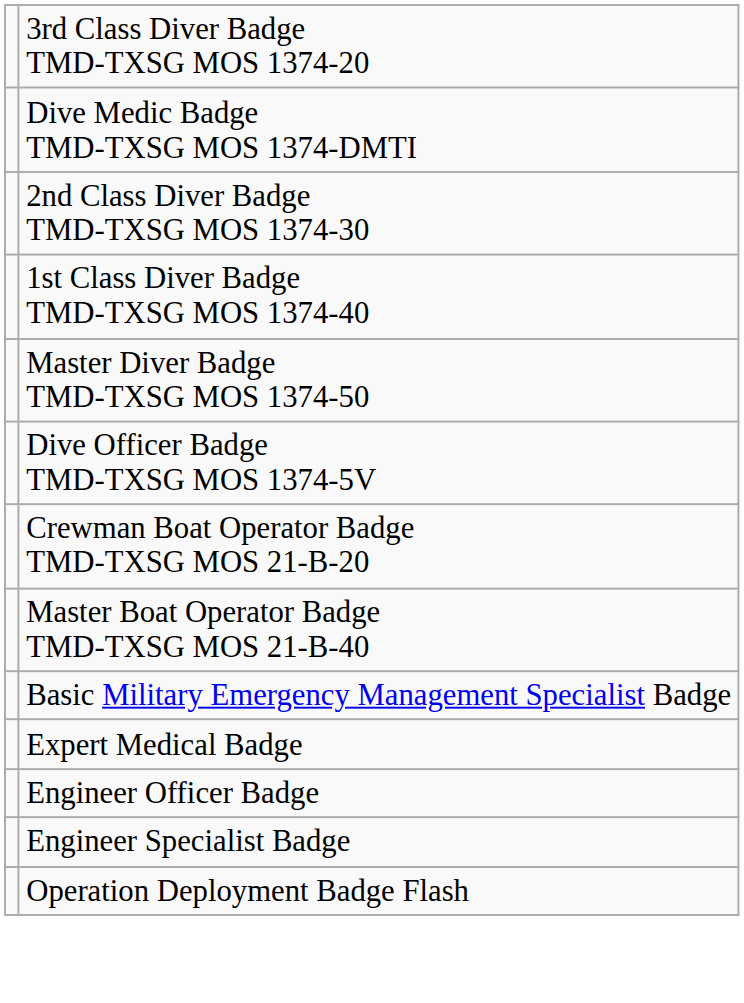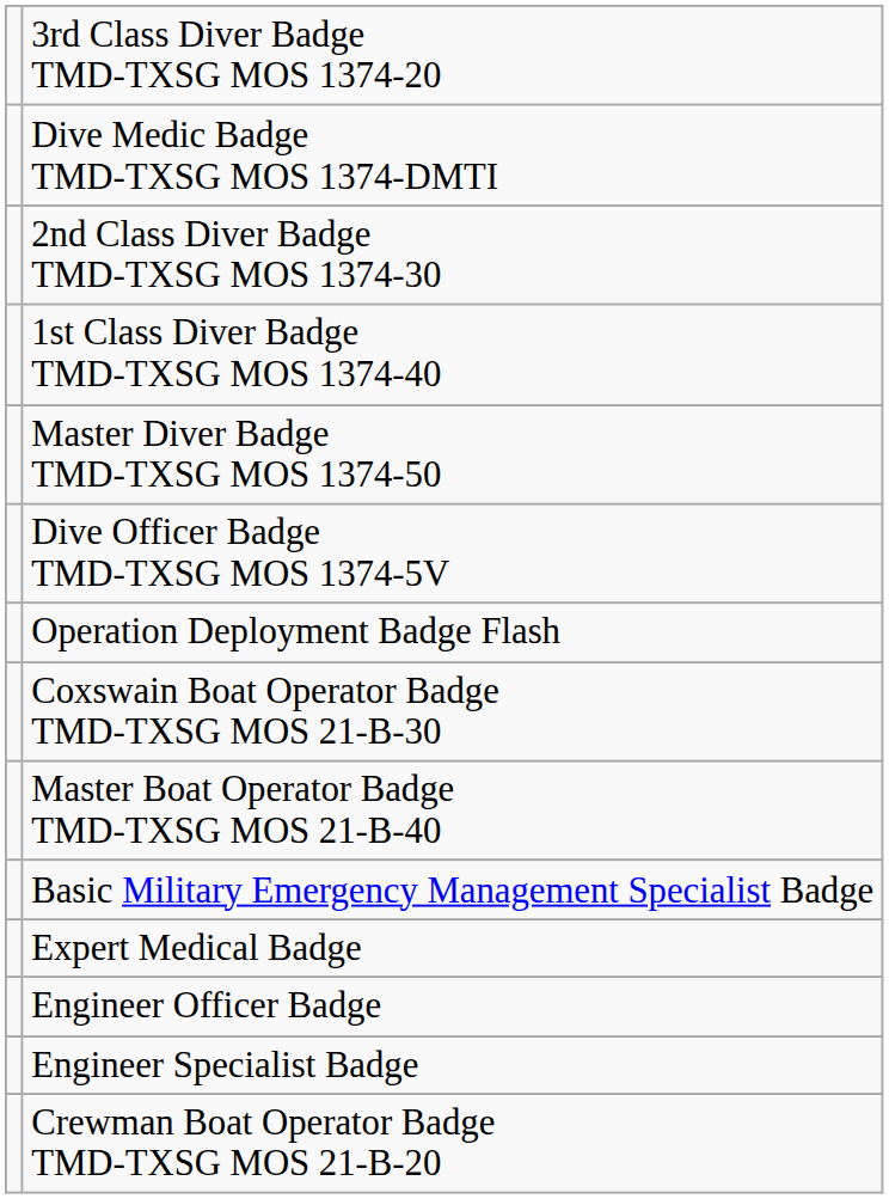 <table class="wikitable">
 <tr>
 <td></td>
 <td>3rd Class Diver Badge<br>TMD-TXSG MOS 1374-20</td>
 </tr>
 <tr>
 <td></td>
 <td>Dive Medic Badge<br>TMD-TXSG MOS 1374-DMTI</td>
 </tr>
 <tr>
 <td></td>
 <td>2nd Class Diver Badge<br>TMD-TXSG MOS 1374-30</td>
 </tr>
 <tr>
 <td></td>
 <td>1st Class Diver Badge<br>TMD-TXSG MOS 1374-40</td>
 </tr>
 <tr>
 <td></td>
 <td>Master Diver Badge<br>TMD-TXSG MOS 1374-50</td>
 </tr>
 <tr>
 <td></td>
 <td>Dive Officer Badge<br>TMD-TXSG MOS 1374-5V</td>
 </tr>
 <tr>
 <td></td>
-<td>Crewman Boat Operator Badge<br>TMD-TXSG MOS 21-B-20</td>
+<td>Operation Deployment Badge Flash</td>
+</tr>
+<tr>
+<td></td>
+<td>Coxswain Boat Operator Badge<br>TMD-TXSG MOS 21-B-30</td>
 </tr>
 <tr>
 <td></td>
 <td>Master Boat Operator Badge<br>TMD-TXSG MOS 21-B-40</td>
 </tr>
 <tr>
 <td></td>
 <td>Basic <a href='#'>Military Emergency Management Specialist</a> Badge</td>
 </tr>
 <tr>
 <td></td>
 <td>Expert Medical Badge</td>
 </tr>
 <tr>
 <td></td>
 <td>Engineer Officer Badge</td>
 </tr>
 <tr>
 <td></td>
 <td>Engineer Specialist Badge</td>
 </tr>
 <tr>
 <td></td>
-<td>Operation Deployment Badge Flash</td>
+<td>Crewman Boat Operator Badge<br>TMD-TXSG MOS 21-B-20</td>
 </tr>
 </table>
